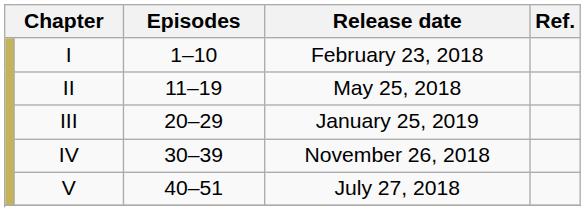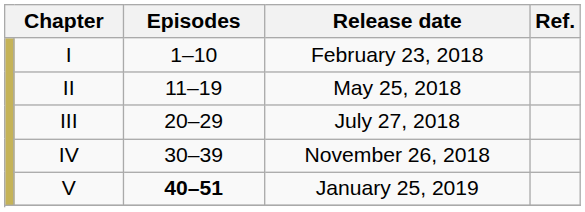 <table class="wikitable" style="text-align: center; width: 70%;">
 <tr>
 <th colspan="2">Chapter</th>
 <th>Episodes</th>
 <th>Release date</th>
 <th width="5%">Ref.</th>
 </tr>
 <tr>
 <td rowspan="10" width="1%" style="background: #C5B358;"></td>
 <td>I</td>
 <td>1–10</td>
 <td>February 23, 2018</td>
 <td></td>
 </tr>
 <tr>
 <td>II</td>
 <td>11–19</td>
 <td>May 25, 2018</td>
 <td></td>
 </tr>
 <tr>
 <td>III</td>
 <td>20–29</td>
-<td>January 25, 2019</td>
+<td>July 27, 2018</td>
 <td></td>
 </tr>
 <tr>
 <td>IV</td>
 <td>30–39</td>
 <td>November 26, 2018</td>
 <td></td>
 </tr>
 <tr>
 <td>V</td>
-<td>40–51</td>
-<td>July 27, 2018</td>
+<td><strong>40–51</strong></td>
+<td>January 25, 2019</td>
 <td></td>
 </tr>
 <tr>
 </tr>
 </table>
